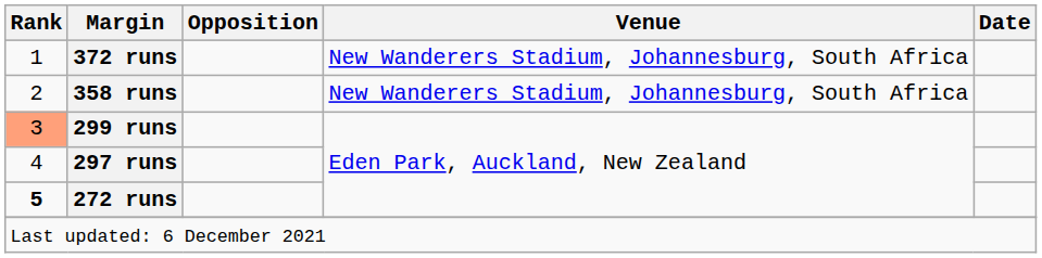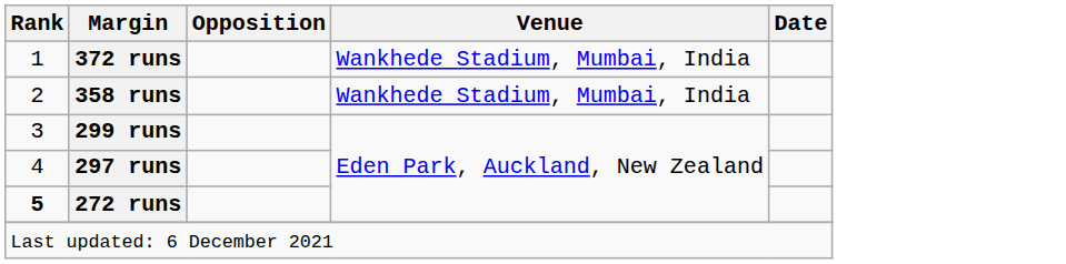 <table class="wikitable plainrowheaders sortable">
 <tr>
 <th scope=col>Rank</th>
 <th scope=col>Margin</th>
 <th scope=col>Opposition</th>
 <th scope=col>Venue</th>
 <th scope=col>Date</th>
 </tr>
 <tr>
 <td align=center>1</td>
 <th scope=row style=text-align:center;>372 runs</th>
 <td></td>
-<td><a href='#'>New Wanderers Stadium</a>, <a href='#'>Johannesburg</a>, South Africa</td>
+<td><a href='#'>Wankhede Stadium</a>, <a href='#'>Mumbai</a>, India</td>
 <td></td>
 </tr>
 <tr>
 <td align=center>2</td>
 <th scope=row style="text-align:center;">358 runs</th>
 <td></td>
-<td><a href='#'>New Wanderers Stadium</a>, <a href='#'>Johannesburg</a>, South Africa</td>
+<td><a href='#'>Wankhede Stadium</a>, <a href='#'>Mumbai</a>, India</td>
 <td></td>
 </tr>
 <tr>
-<td align=center style="background: lightsalmon;">3</td>
+<td align=center>3</td>
 <th scope=row style=text-align:center;>299 runs</th>
 <td></td>
 <td rowspan=3><a href='#'>Eden Park</a>, <a href='#'>Auckland</a>, New Zealand</td>
 <td></td>
 </tr>
 <tr>
 <td align=center>4</td>
 <th scope=row style=text-align:center;>297 runs</th>
 <td></td>
 <td></td>
 </tr>
 <tr>
 <td align=center><strong>5</strong></td>
 <th scope=row style=text-align:center;>272 runs</th>
 <td></td>
 <td></td>
 </tr>
 <tr>
 </tr>
 <tr class=sortbottom>
 <td colspan=5><small>Last updated: 6 December 2021</small></td>
 </tr>
 </table>
